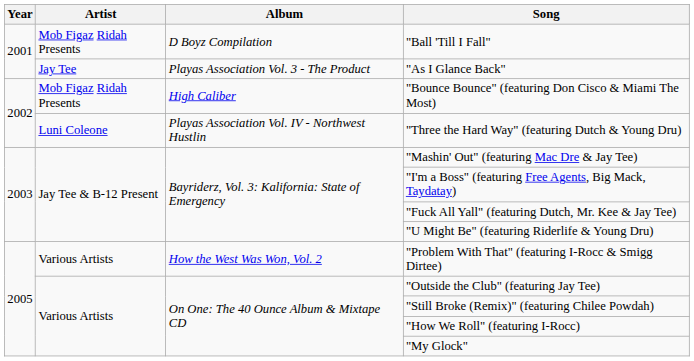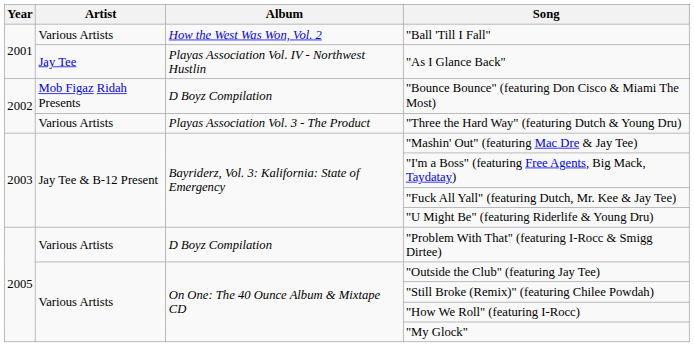 <table class="wikitable">
 <tr>
 <th>Year</th>
 <th>Artist</th>
 <th>Album</th>
 <th>Song</th>
 </tr>
 <tr>
 <td rowspan="2">2001</td>
-<td><a href='#'>Mob Figaz</a> <a href='#'>Ridah</a> Presents</td>
-<td><em>D Boyz Compilation</em></td>
+<td>Various Artists</td>
+<td><em><a href='#'>How the West Was Won, Vol. 2</a></em></td>
 <td>"Ball 'Till I Fall"</td>
 </tr>
 <tr>
 <td><a href='#'>Jay Tee</a></td>
-<td><em>Playas Association Vol. 3 - The Product</em></td>
+<td><em>Playas Association Vol. IV - Northwest Hustlin</em></td>
 <td>"As I Glance Back"</td>
 </tr>
 <tr>
 <td rowspan="2">2002</td>
 <td><a href='#'>Mob Figaz</a> <a href='#'>Ridah</a> Presents</td>
-<td><em><a href='#'>High Caliber</a></em></td>
+<td><em>D Boyz Compilation</em></td>
 <td>"Bounce Bounce" (featuring Don Cisco & Miami The Most)</td>
 </tr>
 <tr>
-<td><a href='#'>Luni Coleone</a></td>
-<td><em>Playas Association Vol. IV - Northwest Hustlin</em></td>
+<td>Various Artists</td>
+<td><em>Playas Association Vol. 3 - The Product</em></td>
 <td>"Three the Hard Way" (featuring Dutch & Young Dru)</td>
 </tr>
 <tr>
 <td rowspan="4">2003</td>
 <td rowspan="4">Jay Tee & B-12 Present</td>
 <td rowspan="4"><em>Bayriderz, Vol. 3: Kalifornia: State of Emergency</em></td>
 <td>"Mashin' Out" (featuring <a href='#'>Mac Dre</a> & Jay Tee)</td>
 </tr>
 <tr>
 <td>"I'm a Boss" (featuring <a href='#'>Free Agents</a>, Big Mack, <a href='#'>Taydatay</a>)</td>
 </tr>
 <tr>
 <td>"Fuck All Yall" (featuring Dutch, Mr. Kee & Jay Tee)</td>
 </tr>
 <tr>
 <td>"U Might Be" (featuring Riderlife & Young Dru)</td>
 </tr>
 <tr>
 <td rowspan="5">2005</td>
 <td>Various Artists</td>
-<td><em><a href='#'>How the West Was Won, Vol. 2</a></em></td>
+<td><em>D Boyz Compilation</em></td>
 <td>"Problem With That" (featuring I-Rocc & Smigg Dirtee)</td>
 </tr>
 <tr>
 <td rowspan="4">Various Artists</td>
 <td rowspan="4"><em>On One: The 40 Ounce Album & Mixtape CD</em></td>
 <td>"Outside the Club" (featuring Jay Tee)</td>
 </tr>
 <tr>
 <td>"Still Broke (Remix)" (featuring Chilee Powdah)</td>
 </tr>
 <tr>
 <td>"How We Roll" (featuring I-Rocc)</td>
 </tr>
 <tr>
 <td>"My Glock"</td>
 </tr>
 </table>
